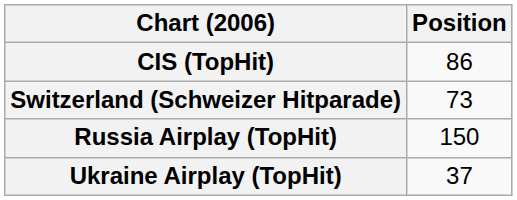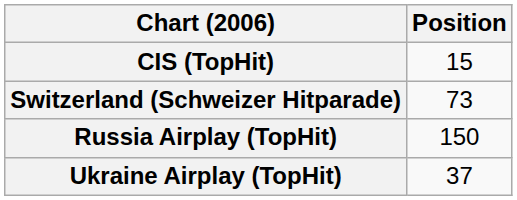 <table class="wikitable sortable plainrowheaders" style="text-align:center">
 <tr>
 <th>Chart (2006)</th>
 <th>Position</th>
 </tr>
 <tr>
 <th scope="row">CIS (TopHit)</th>
-<td>86</td>
+<td>15</td>
 </tr>
 <tr>
 <th scope="row">Switzerland (Schweizer Hitparade)</th>
 <td>73</td>
 </tr>
 <tr>
 <th scope="row">Russia Airplay (TopHit)</th>
 <td>150</td>
 </tr>
 <tr>
 <th scope="row">Ukraine Airplay (TopHit)</th>
 <td>37</td>
 </tr>
 </table>
